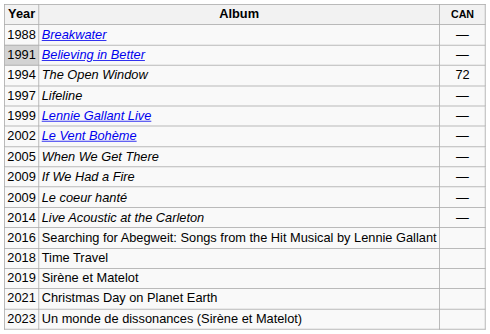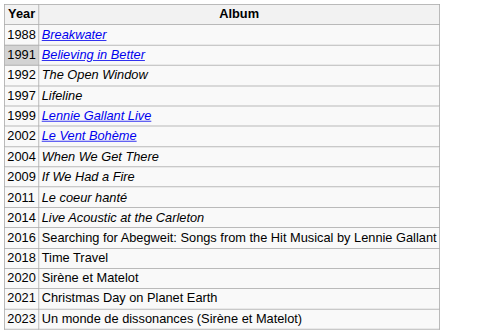 <table class="wikitable">
 <tr>
 <th>Year</th>
 <th>Album</th>
-<th width="50"><small>CAN</small></th>
 </tr>
 <tr>
 <td>1988</td>
 <td><em><a href='#'>Breakwater</a></em></td>
-<td align="center">—</td>
 </tr>
 <tr>
 <td style="background: lightgrey;">1991</td>
 <td><em><a href='#'>Believing in Better</a></em></td>
-<td align="center">—</td>
 </tr>
 <tr>
-<td>1994</td>
+<td>1992</td>
 <td><em>The Open Window</em></td>
-<td align="center">72</td>
 </tr>
 <tr>
 <td>1997</td>
 <td><em>Lifeline</em></td>
-<td align="center">—</td>
 </tr>
 <tr>
 <td>1999</td>
 <td><em><a href='#'>Lennie Gallant Live</a></em></td>
-<td align="center">—</td>
 </tr>
 <tr>
 <td>2002</td>
 <td><em><a href='#'>Le Vent Bohème</a></em></td>
-<td align="center">—</td>
 </tr>
 <tr>
-<td>2005</td>
+<td>2004</td>
 <td><em>When We Get There</em></td>
-<td align="center">—</td>
 </tr>
 <tr>
 <td>2009</td>
 <td><em>If We Had a Fire</em></td>
-<td align="center">—</td>
 </tr>
 <tr>
-<td>2009</td>
+<td>2011</td>
 <td><em>Le coeur hanté</em></td>
-<td align="center">—</td>
 </tr>
 <tr>
 <td>2014</td>
 <td><em>Live Acoustic at the Carleton</em></td>
-<td align="center">—</td>
 </tr>
 <tr>
 <td>2016</td>
 <td>Searching for Abegweit: Songs from the Hit Musical by Lennie Gallant</td>
-<td></td>
 </tr>
 <tr>
 <td>2018</td>
 <td>Time Travel </td>
-<td></td>
 </tr>
 <tr>
-<td>2019</td>
+<td>2020</td>
 <td>Sirène et Matelot</td>
-<td></td>
 </tr>
 <tr>
 <td>2021</td>
 <td>Christmas Day on Planet Earth</td>
-<td></td>
 </tr>
 <tr>
 <td>2023</td>
 <td>Un monde de dissonances (Sirène et Matelot)</td>
-<td></td>
 </tr>
 </table>
